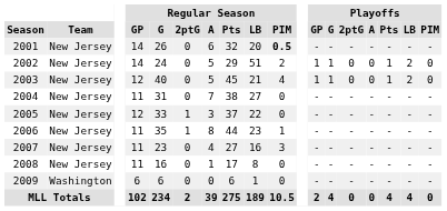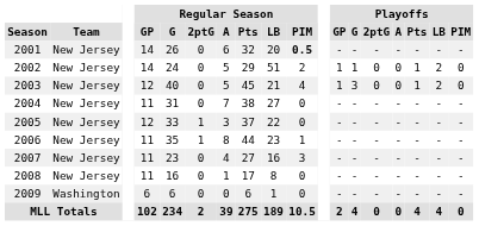 <table BORDER="0" CELLPADDING="3" CELLSPACING="0">
 <tr ALIGN="center" bgcolor="#e0e0e0">
 <th colspan="2" bgcolor="#ffffff"> </th>
 <th rowspan="99" bgcolor="#ffffff"> </th>
 <th colspan="7">Regular Season</th>
 <th rowspan="99" bgcolor="#ffffff"> </th>
 <th colspan="7">Playoffs</th>
 </tr>
 <tr ALIGN="center" bgcolor="#e0e0e0">
 <th>Season</th>
 <th>Team</th>
 <th>GP</th>
 <th>G</th>
 <th>2ptG</th>
 <th>A</th>
 <th>Pts</th>
 <th>LB</th>
 <th>PIM</th>
 <th>GP</th>
 <th>G</th>
 <th>2ptG</th>
 <th>A</th>
 <th>Pts</th>
 <th>LB</th>
 <th>PIM</th>
 </tr>
 <tr ALIGN="center" bgcolor="#f0f0f0">
 <td>2001</td>
 <td>New Jersey</td>
 <td>14</td>
 <td>26</td>
 <td>0</td>
 <td>6</td>
 <td>32</td>
 <td>20</td>
 <td><strong>0.5</strong></td>
 <td>-</td>
 <td>-</td>
 <td>-</td>
 <td>-</td>
 <td>-</td>
 <td>-</td>
 <td>-</td>
 </tr>
 <tr ALIGN="center">
 <td>2002</td>
 <td>New Jersey</td>
 <td>14</td>
 <td>24</td>
 <td>0</td>
 <td>5</td>
 <td>29</td>
 <td>51</td>
 <td>2</td>
 <td>1</td>
 <td>1</td>
 <td>0</td>
 <td>0</td>
 <td>1</td>
 <td>2</td>
 <td>0</td>
 </tr>
 <tr ALIGN="center" bgcolor="#f0f0f0">
 <td>2003</td>
 <td>New Jersey</td>
 <td>12</td>
 <td>40</td>
 <td>0</td>
 <td>5</td>
 <td>45</td>
 <td>21</td>
 <td>4</td>
 <td>1</td>
-<td>1</td>
+<td>3</td>
 <td>0</td>
 <td>0</td>
 <td>1</td>
 <td>2</td>
 <td>0</td>
 </tr>
 <tr ALIGN="center">
 <td>2004</td>
 <td>New Jersey</td>
 <td>11</td>
 <td>31</td>
 <td>0</td>
 <td>7</td>
 <td>38</td>
 <td>27</td>
 <td>0</td>
 <td>-</td>
 <td>-</td>
 <td>-</td>
 <td>-</td>
 <td>-</td>
 <td>-</td>
 <td>-</td>
 </tr>
 <tr ALIGN="center" bgcolor="#f0f0f0">
 <td>2005</td>
 <td>New Jersey</td>
 <td>12</td>
 <td>33</td>
 <td>1</td>
 <td>3</td>
 <td>37</td>
 <td>22</td>
 <td>0</td>
 <td>-</td>
 <td>-</td>
 <td>-</td>
 <td>-</td>
 <td>-</td>
 <td>-</td>
 <td>-</td>
 </tr>
 <tr ALIGN="center">
 <td>2006</td>
 <td>New Jersey</td>
 <td>11</td>
 <td>35</td>
 <td>1</td>
 <td>8</td>
 <td>44</td>
 <td>23</td>
 <td>1</td>
 <td>-</td>
 <td>-</td>
 <td>-</td>
 <td>-</td>
 <td>-</td>
 <td>-</td>
 <td>-</td>
 </tr>
 <tr ALIGN="center" bgcolor="#f0f0f0">
 <td>2007</td>
 <td>New Jersey</td>
 <td>11</td>
 <td>23</td>
 <td>0</td>
 <td>4</td>
 <td>27</td>
 <td>16</td>
 <td>3</td>
 <td>-</td>
 <td>-</td>
 <td>-</td>
 <td>-</td>
 <td>-</td>
 <td>-</td>
 <td>-</td>
 </tr>
 <tr ALIGN="center">
 <td>2008</td>
 <td>New Jersey</td>
 <td>11</td>
 <td>16</td>
 <td>0</td>
 <td>1</td>
 <td>17</td>
 <td>8</td>
 <td>0</td>
 <td>-</td>
 <td>-</td>
 <td>-</td>
 <td>-</td>
 <td>-</td>
 <td>-</td>
 <td>-</td>
 </tr>
 <tr ALIGN="center" bgcolor="#f0f0f0">
 <td>2009</td>
 <td>Washington</td>
 <td>6</td>
 <td>6</td>
 <td>0</td>
 <td>0</td>
 <td>6</td>
 <td>1</td>
 <td>0</td>
 <td>-</td>
 <td>-</td>
 <td>-</td>
 <td>-</td>
 <td>-</td>
 <td>-</td>
 <td>-</td>
 </tr>
 <tr ALIGN="center" bgcolor="#e0e0e0">
 <th colspan="2">MLL Totals</th>
 <th>102</th>
 <th>234</th>
 <th>2</th>
 <th>39</th>
 <th>275</th>
 <th>189</th>
 <th>10.5</th>
 <th>2</th>
 <th>4</th>
 <th>0</th>
 <th>0</th>
 <th>4</th>
 <th>4</th>
 <th>0</th>
 </tr>
 </table>
